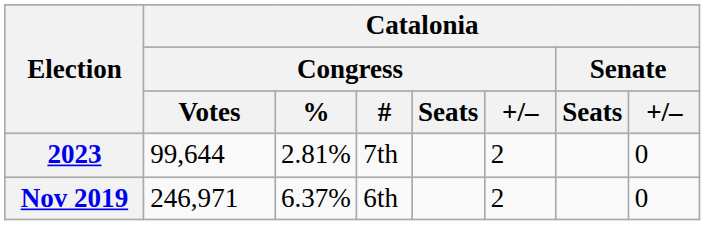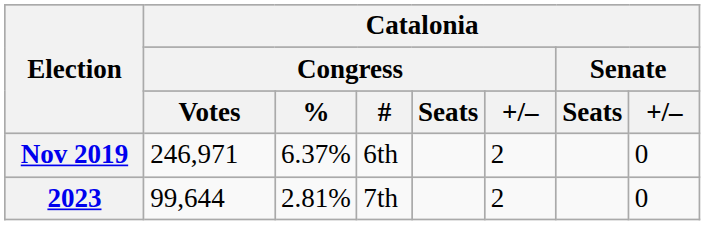 <table class="wikitable" style="font-size:100%; text-align:left;">
 <tr>
 <th rowspan="3" width="75">Election</th>
 <th colspan="7">Catalonia</th>
 </tr>
 <tr>
 <th colspan="5">Congress</th>
 <th colspan="2">Senate</th>
 </tr>
 <tr>
 <th width="70">Votes</th>
 <th width="35">%</th>
 <th width="25">#</th>
 <th>Seats</th>
 <th width="35">+/–</th>
 <th>Seats</th>
 <th width="35">+/–</th>
 </tr>
 <tr>
+<th><a href='#'>Nov 2019</a></th>
+<td>246,971</td>
+<td>6.37%</td>
+<td>6th</td>
+<td></td>
+<td>2</td>
+<td></td>
+<td>0</td>
+</tr>
+<tr>
 <th><a href='#'>2023</a></th>
 <td>99,644</td>
 <td>2.81%</td>
 <td>7th</td>
 <td></td>
 <td>2</td>
 <td></td>
 <td>0</td>
 </tr>
-<tr>
-<th><a href='#'>Nov 2019</a></th>
-<td>246,971</td>
-<td>6.37%</td>
-<td>6th</td>
-<td></td>
-<td>2</td>
-<td></td>
-<td>0</td>
-</tr>
 </table>
